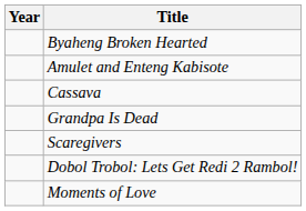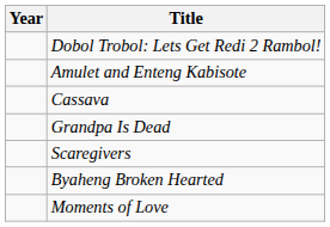 <table class="wikitable">
 <tr>
 <th>Year</th>
 <th>Title</th>
 </tr>
 <tr>
 <td></td>
-<td><em>Byaheng Broken Hearted</em></td>
+<td><em>Dobol Trobol: Lets Get Redi 2 Rambol!</em></td>
 </tr>
 <tr>
 <td></td>
 <td><em>Amulet and Enteng Kabisote</em></td>
 </tr>
 <tr>
 <td></td>
 <td><em>Cassava</em></td>
 </tr>
 <tr>
 <td></td>
 <td><em>Grandpa Is Dead</em></td>
 </tr>
 <tr>
 <td></td>
 <td><em>Scaregivers</em></td>
 </tr>
 <tr>
 <td></td>
-<td><em>Dobol Trobol: Lets Get Redi 2 Rambol!</em></td>
+<td><em>Byaheng Broken Hearted</em></td>
 </tr>
 <tr>
 <td></td>
 <td><em>Moments of Love</em></td>
 </tr>
 </table>
